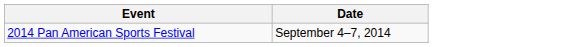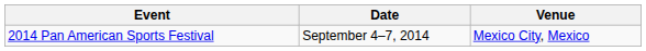 <table class=wikitable>
 <tr>
 <th width=350>Event</th>
 <th width=200>Date</th>
+<th width=200>Venue</th>
 </tr>
 <tr>
 <td><a href='#'>2014 Pan American Sports Festival</a></td>
 <td>September 4–7, 2014</td>
+<td> <a href='#'>Mexico City</a>, <a href='#'>Mexico</a></td>
 </tr>
 </table>
